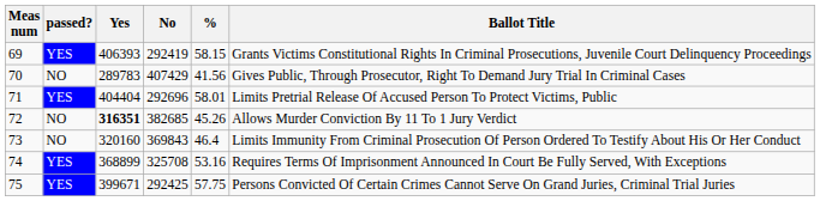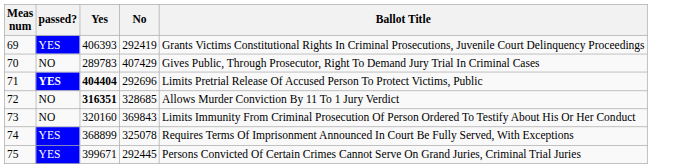 <table class="wikitable sortable">
 <tr>
 <th>Meas<br>num</th>
 <th>passed?</th>
 <th>Yes</th>
 <th>No</th>
-<th>%</th>
 <th>Ballot Title</th>
 </tr>
 <tr>
 <td>69</td>
 <td style="background:blue;color:white">YES</td>
 <td>406393</td>
 <td>292419</td>
-<td>58.15</td>
 <td>Grants Victims Constitutional Rights In Criminal Prosecutions, Juvenile Court Delinquency Proceedings</td>
 </tr>
 <tr>
 <td>70</td>
 <td>NO</td>
 <td>289783</td>
 <td>407429</td>
-<td>41.56</td>
 <td>Gives Public, Through Prosecutor, Right To Demand Jury Trial In Criminal Cases</td>
 </tr>
 <tr>
 <td>71</td>
-<td style="background:blue;color:white">YES</td>
-<td>404404</td>
+<td style="background:blue;color:white"><strong>YES</strong></td>
+<td><strong>404404</strong></td>
 <td>292696</td>
-<td>58.01</td>
 <td>Limits Pretrial Release Of Accused Person To Protect Victims, Public</td>
 </tr>
 <tr>
 <td>72</td>
 <td>NO</td>
 <td><strong>316351</strong></td>
-<td>382685</td>
-<td>45.26</td>
+<td>328685</td>
 <td>Allows Murder Conviction By 11 To 1 Jury Verdict</td>
 </tr>
 <tr>
 <td>73</td>
 <td>NO</td>
 <td>320160</td>
 <td>369843</td>
-<td>46.4</td>
 <td>Limits Immunity From Criminal Prosecution Of Person Ordered To Testify About His Or Her Conduct</td>
 </tr>
 <tr>
 <td>74</td>
 <td style="background:blue;color:white">YES</td>
 <td>368899</td>
-<td>325708</td>
-<td>53.16</td>
+<td>325078</td>
 <td>Requires Terms Of Imprisonment Announced In Court Be Fully Served, With Exceptions</td>
 </tr>
 <tr>
 <td>75</td>
 <td style="background:blue;color:white">YES</td>
 <td>399671</td>
-<td>292425</td>
-<td>57.75</td>
+<td>292445</td>
 <td>Persons Convicted Of Certain Crimes Cannot Serve On Grand Juries, Criminal Trial Juries</td>
 </tr>
 </table>
